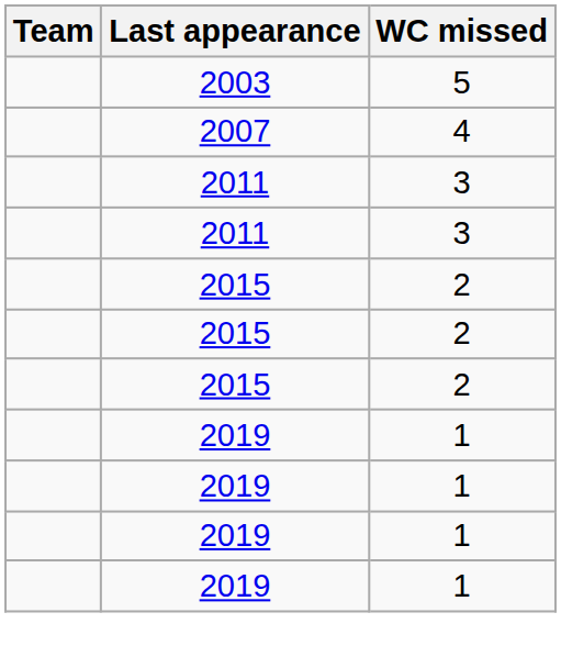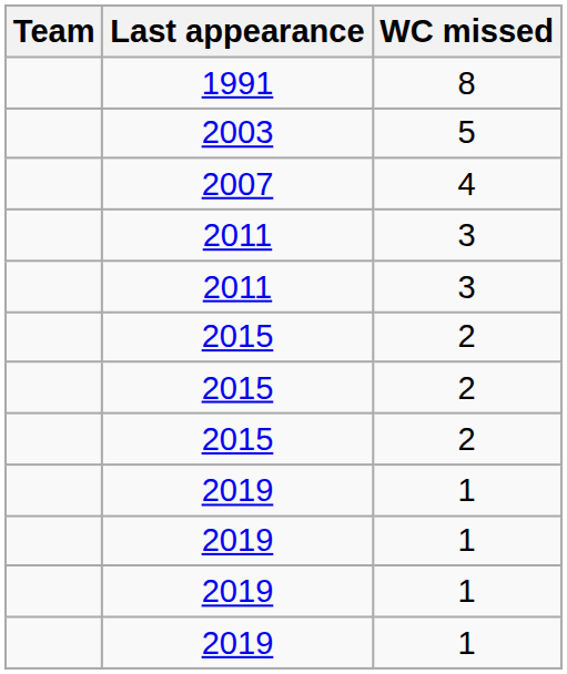 <table class="wikitable" style="text-align:center; font-size:90%;">
 <tr>
 <th>Team</th>
 <th>Last appearance</th>
 <th>WC missed</th>
+</tr>
+<tr>
+<td align=left></td>
+<td><a href='#'>1991</a></td>
+<td>8</td>
 </tr>
 <tr>
 <td align=left></td>
 <td><a href='#'>2003</a></td>
 <td>5</td>
 </tr>
 <tr>
 <td align=left></td>
 <td><a href='#'>2007</a></td>
 <td>4</td>
 </tr>
 <tr>
 <td align=left></td>
 <td><a href='#'>2011</a></td>
 <td>3</td>
 </tr>
 <tr>
 <td align=left></td>
 <td><a href='#'>2011</a></td>
 <td>3</td>
 </tr>
 <tr>
 <td align=left></td>
 <td><a href='#'>2015</a></td>
 <td>2</td>
 </tr>
 <tr>
 <td align=left></td>
 <td><a href='#'>2015</a></td>
 <td>2</td>
 </tr>
 <tr>
 <td align=left></td>
 <td><a href='#'>2015</a></td>
 <td>2</td>
 </tr>
 <tr>
 <td align=left></td>
 <td><a href='#'>2019</a></td>
 <td>1</td>
 </tr>
 <tr>
 <td align=left></td>
 <td><a href='#'>2019</a></td>
 <td>1</td>
 </tr>
 <tr>
 <td align=left></td>
 <td><a href='#'>2019</a></td>
 <td>1</td>
 </tr>
 <tr>
 <td align=left></td>
 <td><a href='#'>2019</a></td>
 <td>1</td>
 </tr>
 </table>
